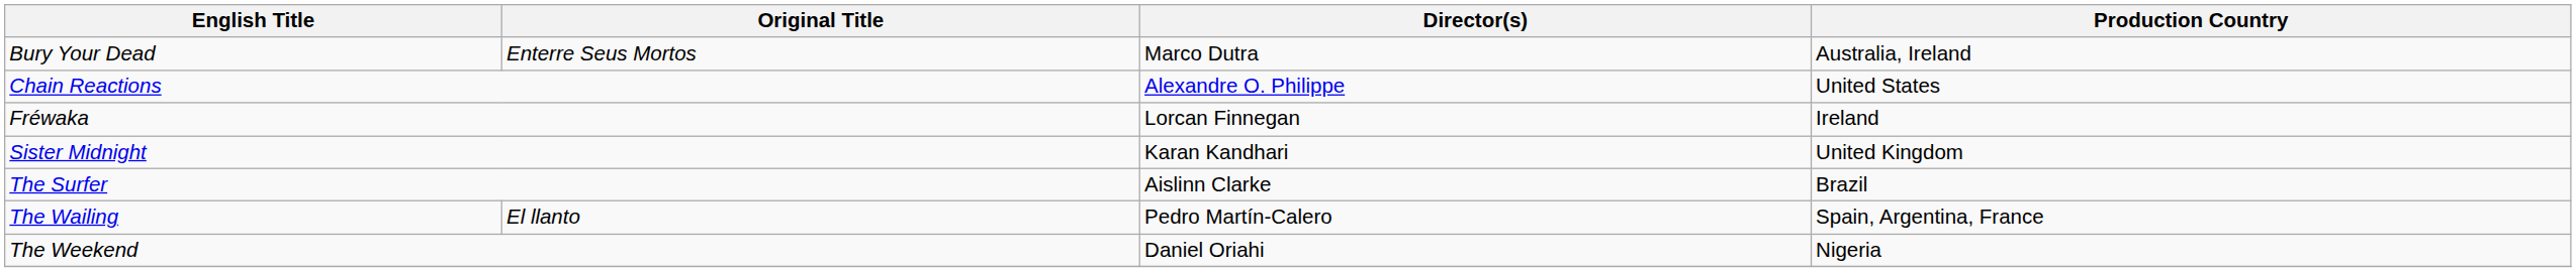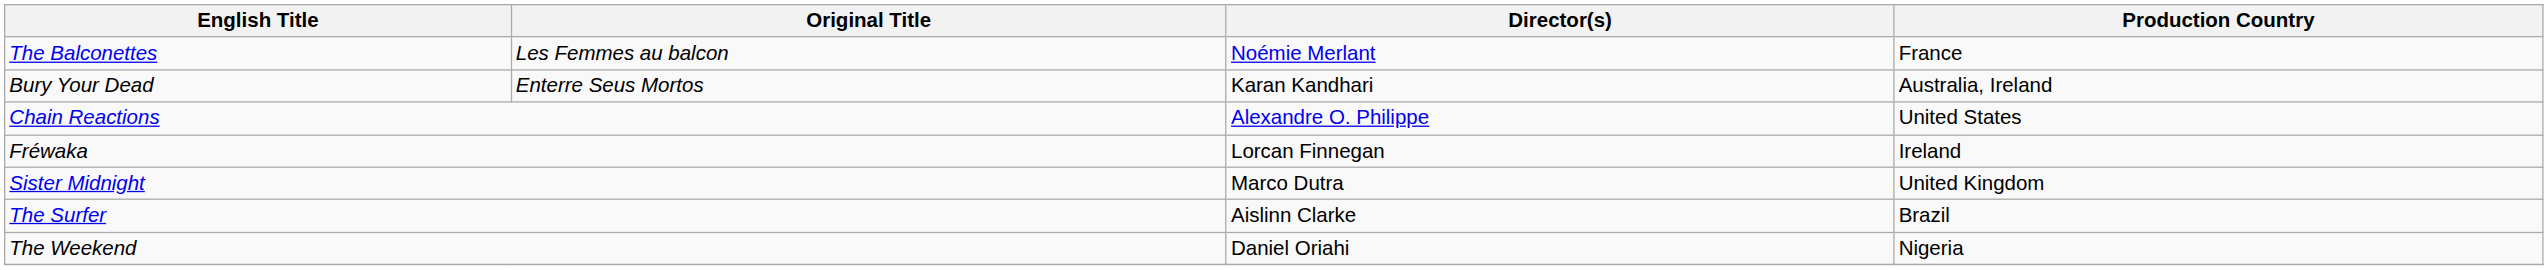 <table class="wikitable" style="width:100%; margin-bottom:4px">
 <tr>
 <th>English Title</th>
 <th>Original Title</th>
 <th>Director(s)</th>
 <th>Production Country</th>
 </tr>
 <tr>
+<td><em><a href='#'>The Balconettes</a></em></td>
+<td><em>Les Femmes au balcon</em></td>
+<td><a href='#'>Noémie Merlant</a></td>
+<td>France</td>
+</tr>
+<tr>
 <td><em>Bury Your Dead</em></td>
 <td><em>Enterre Seus Mortos</em></td>
-<td>Marco Dutra</td>
+<td>Karan Kandhari</td>
 <td>Australia, Ireland</td>
 </tr>
 <tr>
 <td colspan="2"><em><a href='#'>Chain Reactions</a></em></td>
 <td><a href='#'>Alexandre O. Philippe</a></td>
 <td>United States</td>
 </tr>
 <tr>
 <td colspan="2"><em>Fréwaka</em></td>
 <td>Lorcan Finnegan</td>
 <td>Ireland</td>
 </tr>
 <tr>
 <td colspan="2"><em><a href='#'>Sister Midnight</a></em></td>
-<td>Karan Kandhari</td>
+<td>Marco Dutra</td>
 <td>United Kingdom</td>
 </tr>
 <tr>
 <td colspan="2"><em><a href='#'>The Surfer</a></em></td>
 <td>Aislinn Clarke</td>
 <td>Brazil</td>
-</tr>
-<tr>
-<td><em><a href='#'>The Wailing</a></em></td>
-<td><em>El llanto</em></td>
-<td>Pedro Martín-Calero</td>
-<td>Spain, Argentina, France</td>
 </tr>
 <tr>
 <td colspan="2"><em>The Weekend</em></td>
 <td>Daniel Oriahi</td>
 <td>Nigeria</td>
 </tr>
 <tr>
 </tr>
 </table>
